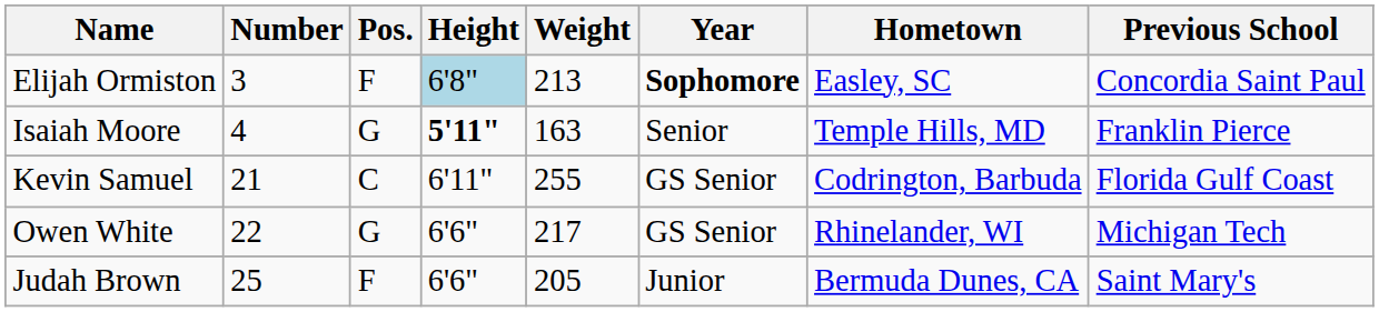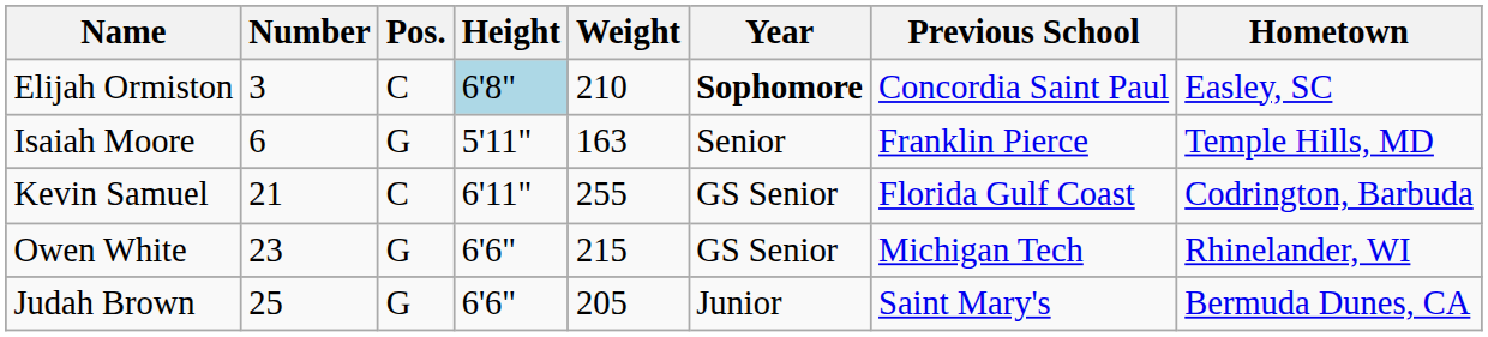 <table class="wikitable sortbaskable" border="1">
 <tr>
 <th>Name</th>
 <th>Number</th>
 <th>Pos.</th>
 <th>Height</th>
 <th>Weight</th>
 <th>Year</th>
+<th class="unsortable">Previous School</th>
 <th>Hometown</th>
-<th class="unsortable">Previous School</th>
 </tr>
 <tr>
 <td>Elijah Ormiston</td>
 <td>3</td>
-<td>F</td>
+<td>C</td>
 <td style="background: lightblue;">6'8"</td>
-<td>213</td>
+<td>210</td>
 <td><strong>Sophomore</strong></td>
+<td><a href='#'>Concordia Saint Paul</a></td>
 <td><a href='#'>Easley, SC</a></td>
-<td><a href='#'>Concordia Saint Paul</a></td>
 </tr>
 <tr>
 <td>Isaiah Moore</td>
-<td>4</td>
+<td>6</td>
 <td>G</td>
-<td><strong>5'11"</strong></td>
+<td>5'11"</td>
 <td>163</td>
 <td>Senior</td>
+<td><a href='#'>Franklin Pierce</a></td>
 <td><a href='#'>Temple Hills, MD</a></td>
-<td><a href='#'>Franklin Pierce</a></td>
 </tr>
 <tr>
 <td>Kevin Samuel</td>
 <td>21</td>
 <td>C</td>
 <td>6'11"</td>
 <td>255</td>
 <td>GS Senior</td>
+<td><a href='#'>Florida Gulf Coast</a></td>
 <td><a href='#'>Codrington, Barbuda</a></td>
-<td><a href='#'>Florida Gulf Coast</a></td>
 </tr>
 <tr>
 <td>Owen White</td>
-<td>22</td>
+<td>23</td>
 <td>G</td>
 <td>6'6"</td>
-<td>217</td>
+<td>215</td>
 <td>GS Senior</td>
+<td><a href='#'>Michigan Tech</a></td>
 <td><a href='#'>Rhinelander, WI</a></td>
-<td><a href='#'>Michigan Tech</a></td>
 </tr>
 <tr>
 <td>Judah Brown</td>
 <td>25</td>
-<td>F</td>
+<td>G</td>
 <td>6'6"</td>
 <td>205</td>
 <td>Junior</td>
+<td><a href='#'>Saint Mary's</a></td>
 <td><a href='#'>Bermuda Dunes, CA</a></td>
-<td><a href='#'>Saint Mary's</a></td>
 </tr>
 </table>
